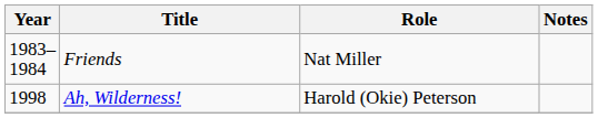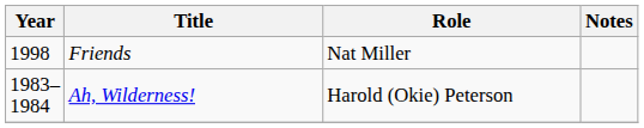 <table class="wikitable sortable">
 <tr>
 <th width=35px>Year</th>
 <th width=200px>Title</th>
 <th width=200px>Role</th>
 <th class="unsortable">Notes</th>
 </tr>
 <tr>
-<td>1983–1984</td>
+<td>1998</td>
 <td><em>Friends</em></td>
 <td>Nat Miller</td>
 <td></td>
 </tr>
 <tr>
-<td>1998</td>
+<td>1983–1984</td>
 <td><em><a href='#'>Ah, Wilderness!</a></em></td>
 <td>Harold (Okie) Peterson</td>
 <td></td>
 </tr>
 <tr>
 </tr>
 </table>
